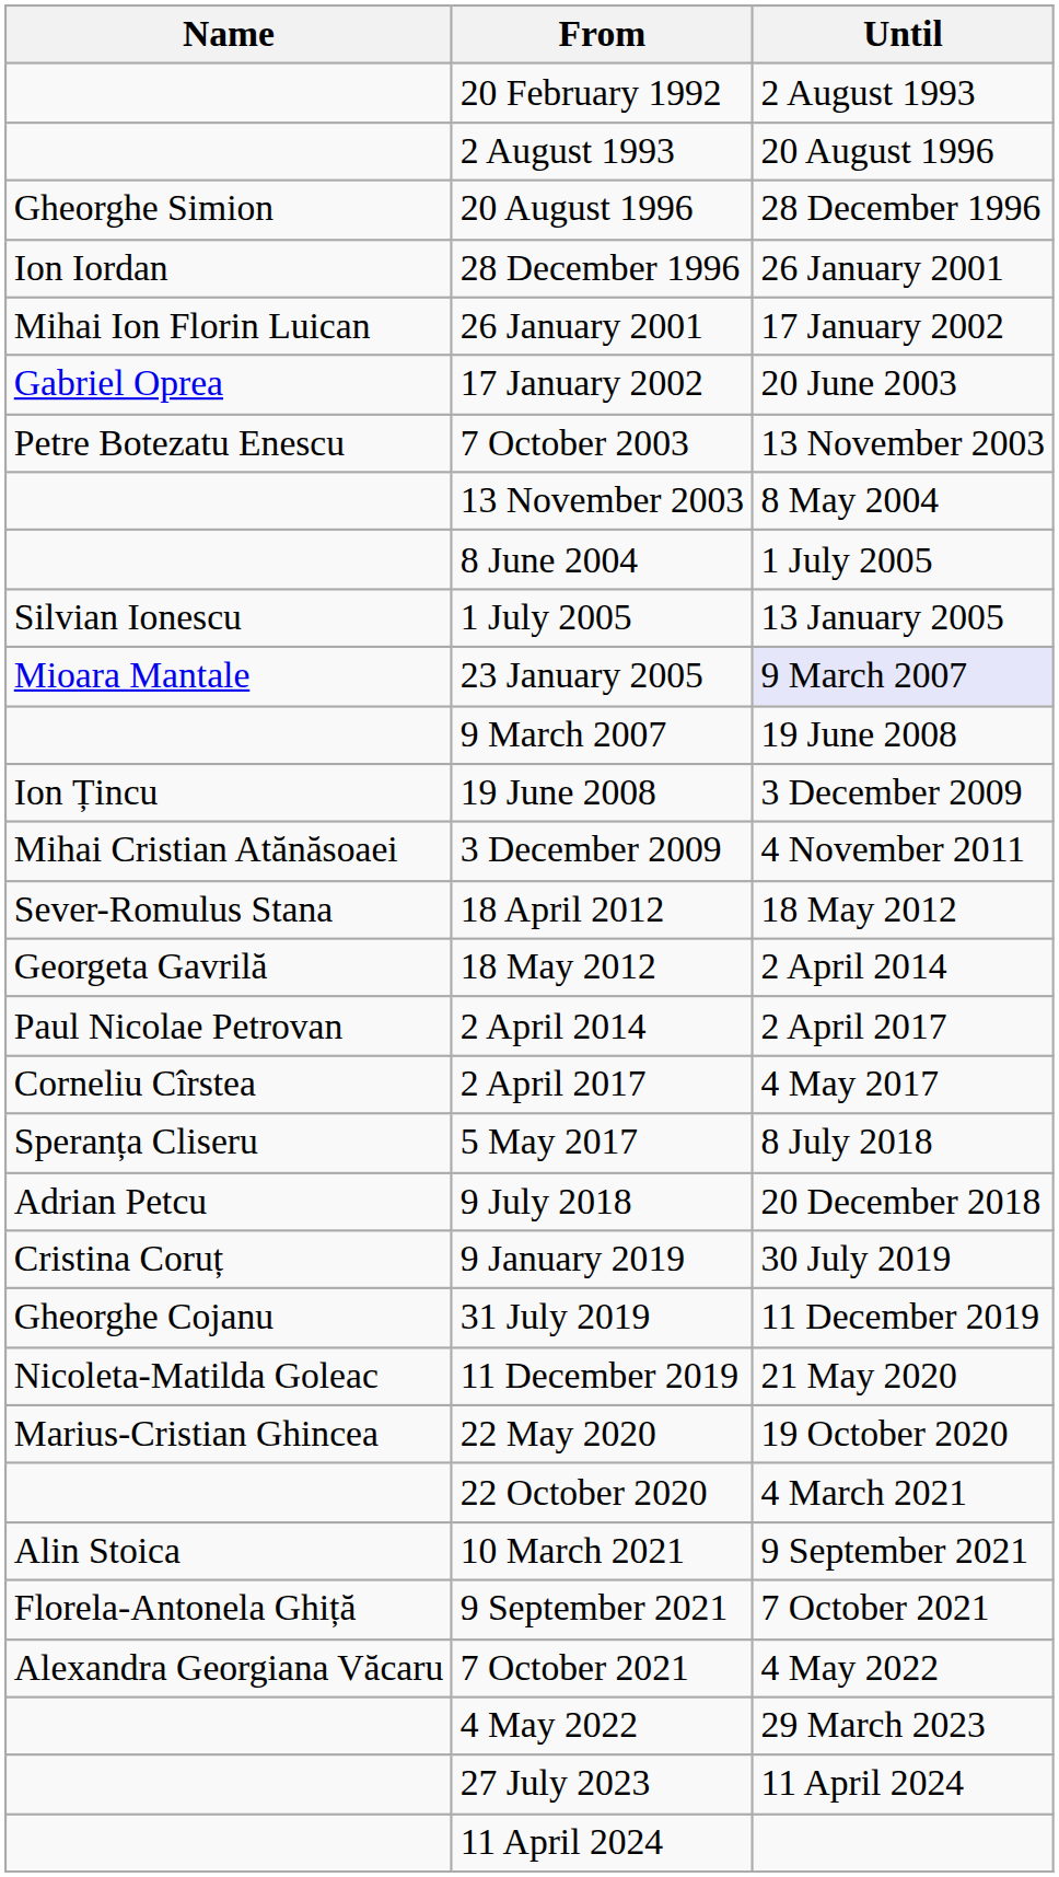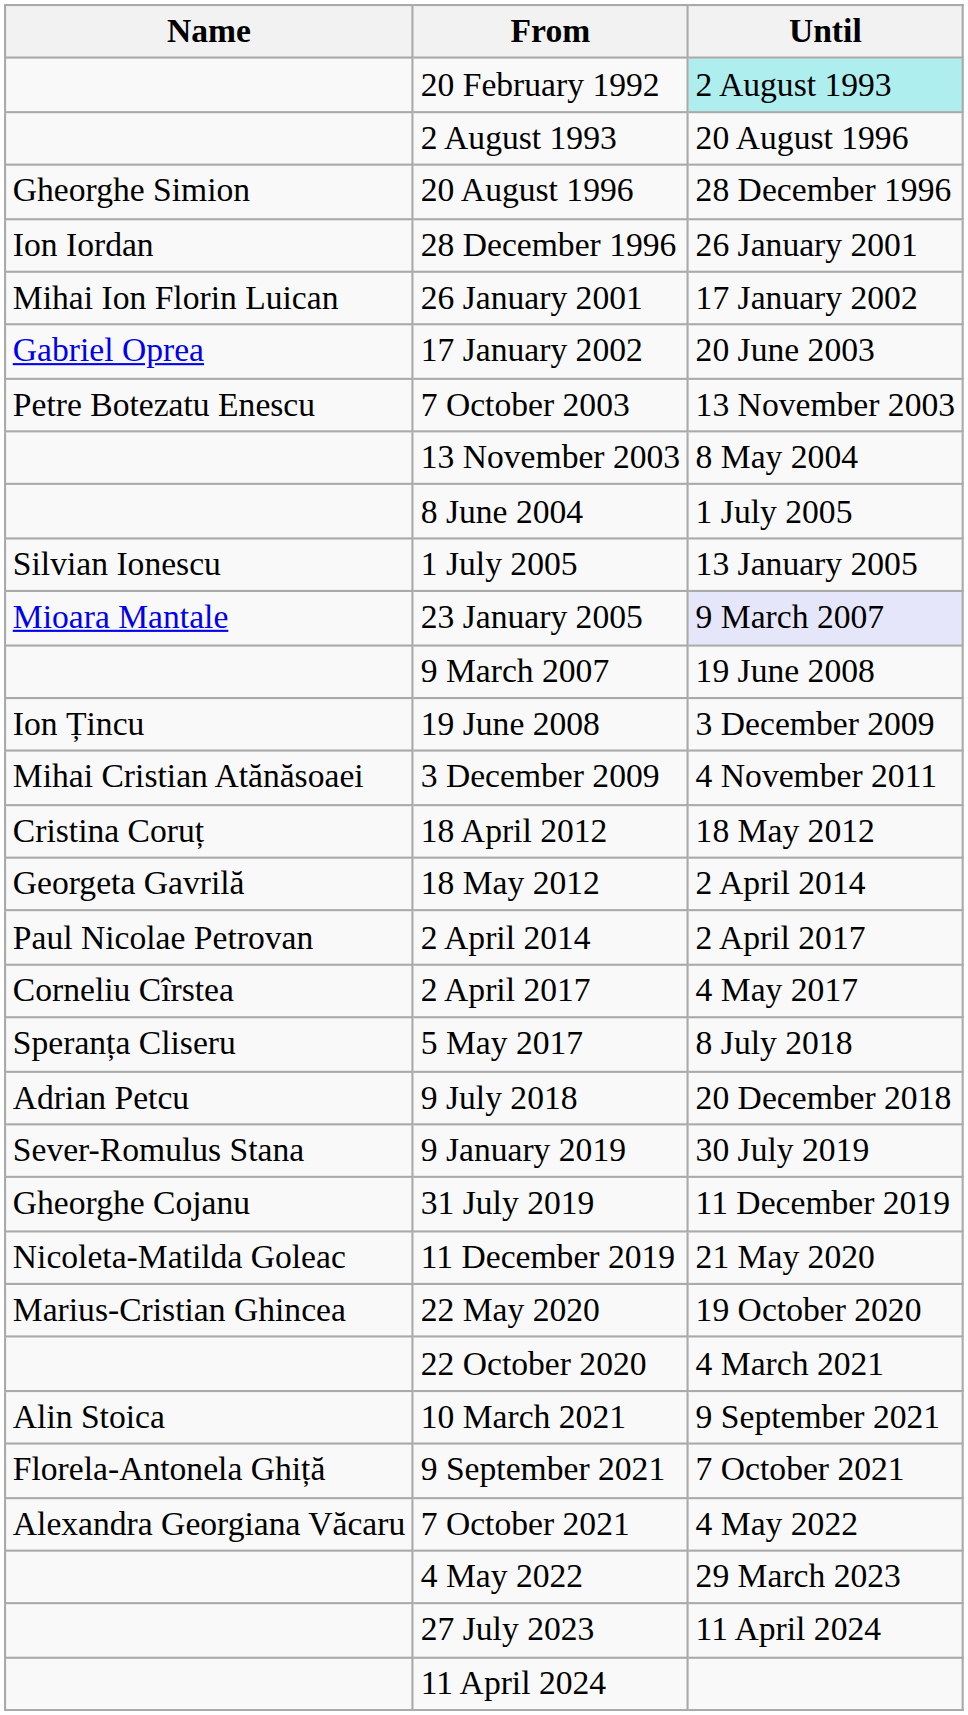 <table class="wikitable">
 <tr>
 <th>Name</th>
 <th>From</th>
 <th>Until</th>
 </tr>
 <tr>
 <td></td>
 <td>20 February 1992</td>
-<td>2 August 1993</td>
+<td style="background: paleturquoise;">2 August 1993</td>
 </tr>
 <tr>
 <td></td>
 <td>2 August 1993</td>
 <td>20 August 1996</td>
 </tr>
 <tr>
 <td>Gheorghe Simion</td>
 <td>20 August 1996</td>
 <td>28 December 1996</td>
 </tr>
 <tr>
 <td>Ion Iordan</td>
 <td>28 December 1996</td>
 <td>26 January 2001</td>
 </tr>
 <tr>
 <td>Mihai Ion Florin Luican</td>
 <td>26 January 2001</td>
 <td>17 January 2002</td>
 </tr>
 <tr>
 <td><a href='#'>Gabriel Oprea</a></td>
 <td>17 January 2002</td>
 <td>20 June 2003</td>
 </tr>
 <tr>
 <td>Petre Botezatu Enescu</td>
 <td>7 October 2003</td>
 <td>13 November 2003</td>
 </tr>
 <tr>
 <td></td>
 <td>13 November 2003</td>
 <td>8 May 2004</td>
 </tr>
 <tr>
 <td></td>
 <td>8 June 2004</td>
 <td>1 July 2005</td>
 </tr>
 <tr>
 <td>Silvian Ionescu</td>
 <td>1 July 2005</td>
 <td>13 January 2005</td>
 </tr>
 <tr>
 <td><a href='#'>Mioara Mantale</a></td>
 <td>23 January 2005</td>
 <td style="background: lavender;">9 March 2007</td>
 </tr>
 <tr>
 <td></td>
 <td>9 March 2007</td>
 <td>19 June 2008</td>
 </tr>
 <tr>
 <td>Ion Țincu</td>
 <td>19 June 2008</td>
 <td>3 December 2009</td>
 </tr>
 <tr>
 <td>Mihai Cristian Atănăsoaei</td>
 <td>3 December 2009</td>
 <td>4 November 2011</td>
 </tr>
 <tr>
-<td>Sever-Romulus Stana</td>
+<td>Cristina Coruț</td>
 <td>18 April 2012</td>
 <td>18 May 2012</td>
 </tr>
 <tr>
 <td>Georgeta Gavrilă</td>
 <td>18 May 2012</td>
 <td>2 April 2014</td>
 </tr>
 <tr>
 <td>Paul Nicolae Petrovan</td>
 <td>2 April 2014</td>
 <td>2 April 2017</td>
 </tr>
 <tr>
 <td>Corneliu Cîrstea</td>
 <td>2 April 2017</td>
 <td>4 May 2017</td>
 </tr>
 <tr>
 <td>Speranța Cliseru</td>
 <td>5 May 2017</td>
 <td>8 July 2018</td>
 </tr>
 <tr>
 <td>Adrian Petcu</td>
 <td>9 July 2018</td>
 <td>20 December 2018</td>
 </tr>
 <tr>
-<td>Cristina Coruț</td>
+<td>Sever-Romulus Stana</td>
 <td>9 January 2019</td>
 <td>30 July 2019</td>
 </tr>
 <tr>
 <td>Gheorghe Cojanu</td>
 <td>31 July 2019</td>
 <td>11 December 2019</td>
 </tr>
 <tr>
 <td>Nicoleta-Matilda Goleac</td>
 <td>11 December 2019</td>
 <td>21 May 2020</td>
 </tr>
 <tr>
 <td>Marius-Cristian Ghincea</td>
 <td>22 May 2020</td>
 <td>19 October 2020</td>
 </tr>
 <tr>
 <td></td>
 <td>22 October 2020</td>
 <td>4 March 2021</td>
 </tr>
 <tr>
 <td>Alin Stoica</td>
 <td>10 March 2021</td>
 <td>9 September 2021</td>
 </tr>
 <tr>
 <td>Florela-Antonela Ghiță</td>
 <td>9 September 2021</td>
 <td>7 October 2021</td>
 </tr>
 <tr>
 <td>Alexandra Georgiana Văcaru</td>
 <td>7 October 2021</td>
 <td>4 May 2022</td>
 </tr>
 <tr>
 <td></td>
 <td>4 May 2022</td>
 <td>29 March 2023</td>
 </tr>
 <tr>
 <td></td>
 <td>27 July 2023</td>
 <td>11 April 2024</td>
 </tr>
 <tr>
 <td></td>
 <td>11 April 2024</td>
 <td></td>
 </tr>
 <tr>
 </tr>
 </table>
